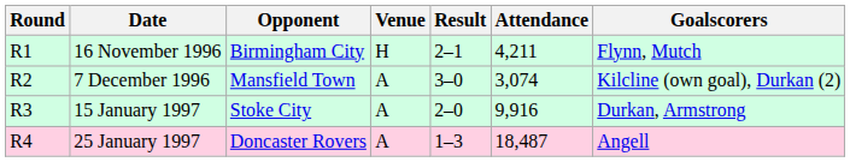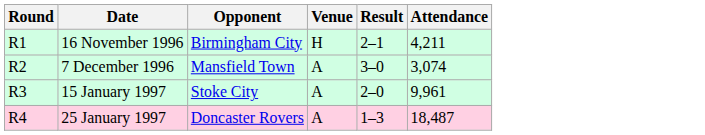 <table class="wikitable">
 <tr>
 <th>Round</th>
 <th>Date</th>
 <th>Opponent</th>
 <th>Venue</th>
 <th>Result</th>
 <th>Attendance</th>
-<th>Goalscorers</th>
 </tr>
 <tr style="background-color: #d0ffe3;">
 <td>R1</td>
 <td>16 November 1996</td>
 <td><a href='#'>Birmingham City</a></td>
 <td>H</td>
 <td>2–1</td>
 <td>4,211</td>
-<td><a href='#'>Flynn</a>, <a href='#'>Mutch</a></td>
 </tr>
 <tr style="background-color: #d0ffe3;">
 <td>R2</td>
 <td>7 December 1996</td>
 <td><a href='#'>Mansfield Town</a></td>
 <td>A</td>
 <td>3–0</td>
 <td>3,074</td>
-<td><a href='#'>Kilcline</a> (own goal), <a href='#'>Durkan</a> (2)</td>
 </tr>
 <tr style="background-color: #d0ffe3;">
 <td>R3</td>
 <td>15 January 1997</td>
 <td><a href='#'>Stoke City</a></td>
 <td>A</td>
 <td>2–0</td>
-<td>9,916</td>
-<td><a href='#'>Durkan</a>, <a href='#'>Armstrong</a></td>
+<td>9,961</td>
 </tr>
 <tr style="background-color: #ffd0e3;">
 <td>R4</td>
 <td>25 January 1997</td>
 <td><a href='#'>Doncaster Rovers</a></td>
 <td>A</td>
 <td>1–3</td>
 <td>18,487</td>
-<td><a href='#'>Angell</a></td>
 </tr>
 </table>
